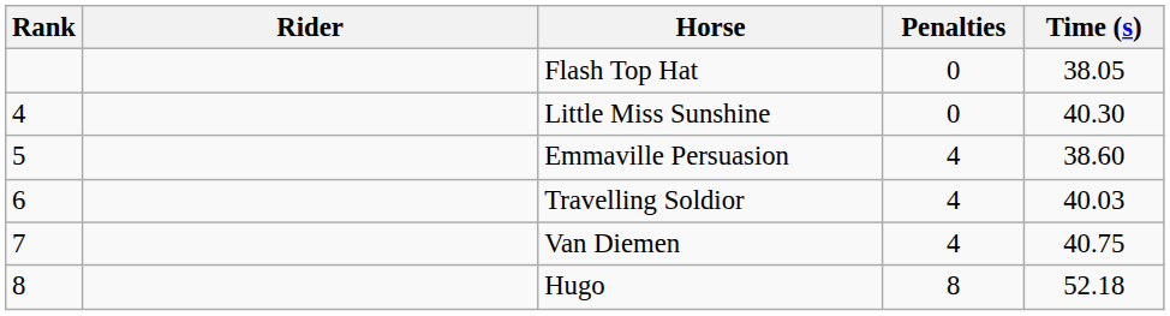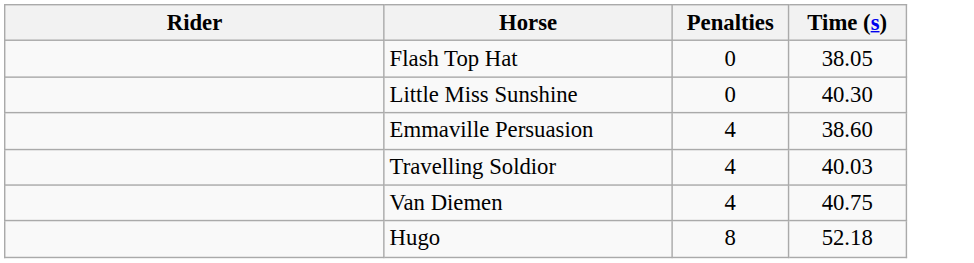 <table class="wikitable">
 <tr>
-<th width=25>Rank</th>
 <th width=260>Rider</th>
 <th width=195>Horse</th>
 <th width=75>Penalties</th>
 <th width=75>Time (<a href='#'>s</a>)</th>
 </tr>
 <tr>
 <td></td>
-<td></td>
 <td>Flash Top Hat</td>
 <td align="center">0</td>
 <td align="center">38.05</td>
 </tr>
 <tr>
-<td>4</td>
 <td></td>
 <td>Little Miss Sunshine</td>
 <td align="center">0</td>
 <td align="center">40.30</td>
 </tr>
 <tr>
-<td>5</td>
 <td></td>
 <td>Emmaville Persuasion</td>
 <td align="center">4</td>
 <td align="center">38.60</td>
 </tr>
 <tr>
-<td>6</td>
 <td></td>
 <td>Travelling Soldior</td>
 <td align="center">4</td>
 <td align="center">40.03</td>
 </tr>
 <tr>
-<td>7</td>
 <td></td>
 <td>Van Diemen</td>
 <td align="center">4</td>
 <td align="center">40.75</td>
 </tr>
 <tr>
-<td>8</td>
 <td></td>
 <td>Hugo</td>
 <td align="center">8</td>
 <td align="center">52.18</td>
 </tr>
 </table>
